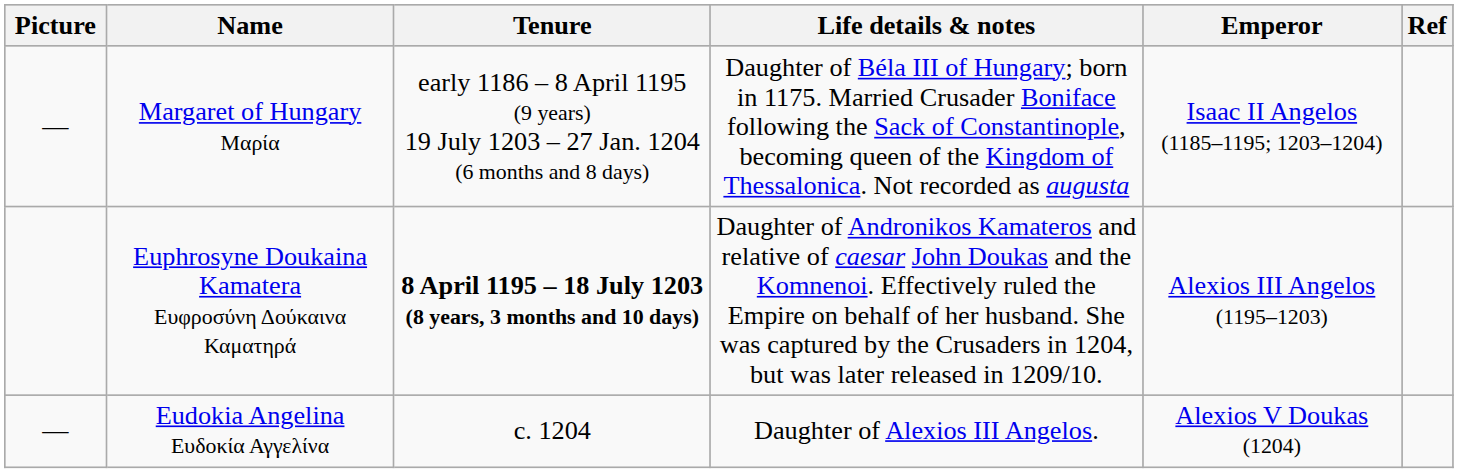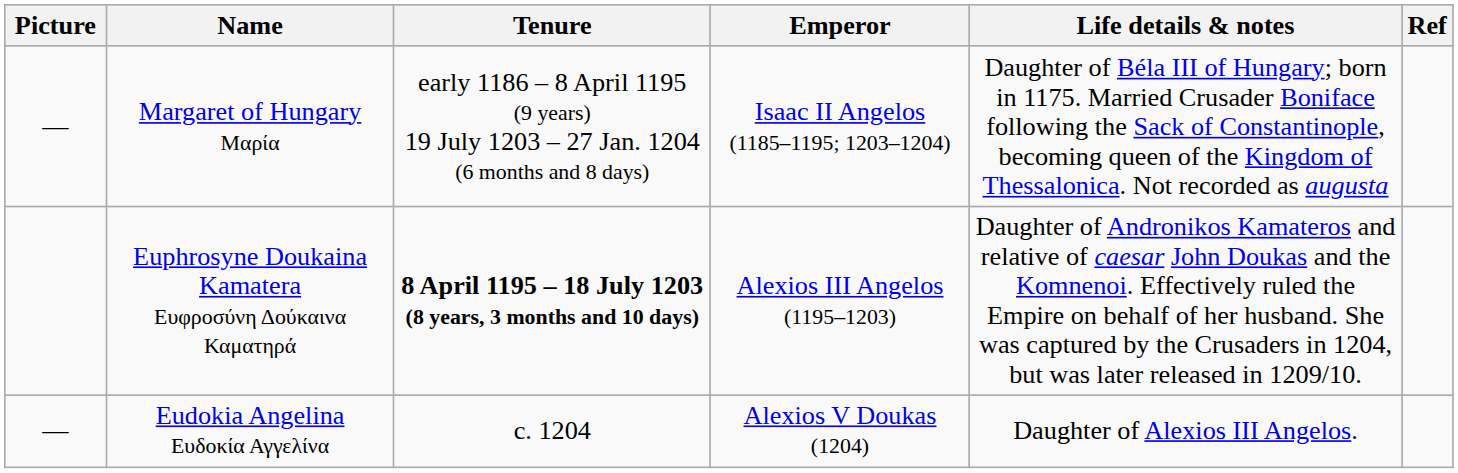 <table class="wikitable" style="width:100%; text-align:center;">
 <tr>
 <th width="7%">Picture</th>
 <th width="20%">Name</th>
 <th width="22%">Tenure</th>
+<th width="18%">Emperor</th>
 <th width="30%">Life details & notes</th>
-<th width="18%">Emperor</th>
 <th width="3%">Ref</th>
 </tr>
 <tr>
 <td>—</td>
 <td><a href='#'>Margaret of Hungary</a><br><small>Μαρία</small></td>
 <td>early 1186 – 8 April 1195<br><small>(9 years)</small><br>19 July 1203 – 27 Jan. 1204<br><small>(6 months and 8 days)</small></td>
+<td><a href='#'>Isaac II Angelos</a><br><small>(1185–1195; 1203–1204)</small></td>
 <td>Daughter of <a href='#'>Béla III of Hungary</a>; born in 1175. Married Crusader <a href='#'>Boniface</a> following the <a href='#'>Sack of Constantinople</a>, becoming queen of the <a href='#'>Kingdom of Thessalonica</a>. Not recorded as <em><a href='#'>augusta</a></em></td>
-<td><a href='#'>Isaac II Angelos</a><br><small>(1185–1195; 1203–1204)</small></td>
 <td></td>
 </tr>
 <tr>
 <td></td>
 <td><a href='#'>Euphrosyne Doukaina Kamatera</a><br><small>Ευφροσύνη Δούκαινα Καματηρά</small></td>
 <td><strong>8 April 1195 – 18 July 1203<br><small>(8 years, 3 months and 10 days)</small></strong></td>
+<td><a href='#'>Alexios III Angelos</a><br><small>(1195–1203)</small></td>
 <td>Daughter of <a href='#'>Andronikos Kamateros</a> and relative of <em><a href='#'>caesar</a></em> <a href='#'>John Doukas</a> and the <a href='#'>Komnenoi</a>. Effectively ruled the Empire on behalf of her husband. She was captured by the Crusaders in 1204, but was later released in 1209/10.</td>
-<td><a href='#'>Alexios III Angelos</a><br><small>(1195–1203)</small></td>
 <td><br></td>
 </tr>
 <tr>
 <td>—</td>
 <td><a href='#'>Eudokia Angelina</a><br><small>Ευδοκία Αγγελίνα</small></td>
 <td>c. 1204</td>
+<td><a href='#'>Alexios V Doukas</a><br><small>(1204)</small></td>
 <td>Daughter of <a href='#'>Alexios III Angelos</a>.</td>
-<td><a href='#'>Alexios V Doukas</a><br><small>(1204)</small></td>
 <td></td>
 </tr>
 </table>
